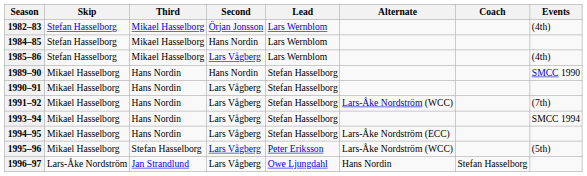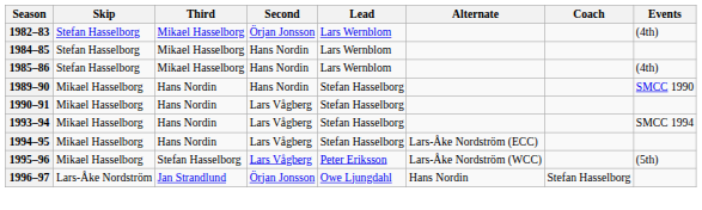 <table class="wikitable">
 <tr>
 <th scope="col" width=60>Season</th>
 <th scope="col">Skip</th>
 <th scope="col">Third</th>
 <th scope="col">Second</th>
 <th scope="col">Lead</th>
 <th scope="col">Alternate</th>
 <th scope="col">Coach</th>
 <th scope="col">Events</th>
 </tr>
 <tr>
 <th scope="row">1982–83</th>
 <td><a href='#'>Stefan Hasselborg</a></td>
 <td><a href='#'>Mikael Hasselborg</a></td>
 <td><a href='#'>Örjan Jonsson</a></td>
 <td><a href='#'>Lars Wernblom</a></td>
 <td></td>
 <td></td>
 <td> (4th)</td>
 </tr>
 <tr>
 <th scope="row">1984–85</th>
 <td>Stefan Hasselborg</td>
 <td>Mikael Hasselborg</td>
 <td>Hans Nordin</td>
 <td>Lars Wernblom</td>
 <td></td>
 <td></td>
 <td> </td>
 </tr>
 <tr>
 <th scope="row">1985–86</th>
 <td>Stefan Hasselborg</td>
 <td>Mikael Hasselborg</td>
-<td><a href='#'>Lars Vågberg</a></td>
+<td>Hans Nordin</td>
 <td>Lars Wernblom</td>
 <td></td>
 <td></td>
 <td> (4th)</td>
 </tr>
 <tr>
 <th scope="row">1989–90</th>
 <td>Mikael Hasselborg</td>
 <td>Hans Nordin</td>
 <td>Hans Nordin</td>
 <td>Stefan Hasselborg</td>
 <td></td>
 <td></td>
 <td><a href='#'>SMCC</a> 1990 </td>
 </tr>
 <tr>
 <th scope="row">1990–91</th>
 <td>Mikael Hasselborg</td>
 <td>Hans Nordin</td>
 <td>Lars Vågberg</td>
 <td>Stefan Hasselborg</td>
 <td></td>
 <td></td>
 <td> </td>
-</tr>
-<tr>
-<th scope="row">1991–92</th>
-<td>Mikael Hasselborg</td>
-<td>Hans Nordin</td>
-<td>Lars Vågberg</td>
-<td>Stefan Hasselborg</td>
-<td><a href='#'>Lars-Åke Nordström</a> (WCC)</td>
-<td></td>
-<td> (7th)</td>
 </tr>
 <tr>
 <th scope="row">1993–94</th>
 <td>Mikael Hasselborg</td>
 <td>Hans Nordin</td>
 <td>Lars Vågberg</td>
 <td>Stefan Hasselborg</td>
 <td></td>
 <td></td>
 <td>SMCC 1994 </td>
 </tr>
 <tr>
 <th scope="row">1994–95</th>
 <td>Mikael Hasselborg</td>
 <td>Hans Nordin</td>
 <td>Lars Vågberg</td>
 <td>Stefan Hasselborg</td>
 <td>Lars-Åke Nordström (ECC)</td>
 <td></td>
 <td> </td>
 </tr>
 <tr>
 <th scope="row">1995–96</th>
 <td>Mikael Hasselborg</td>
 <td>Stefan Hasselborg</td>
 <td><a href='#'>Lars Vågberg</a></td>
 <td><a href='#'>Peter Eriksson</a></td>
 <td>Lars-Åke Nordström (WCC)</td>
 <td></td>
 <td> (5th)</td>
 </tr>
 <tr>
 <th scope="row">1996–97</th>
 <td>Lars-Åke Nordström</td>
 <td><a href='#'>Jan Strandlund</a></td>
-<td>Lars Vågberg</td>
+<td><a href='#'>Örjan Jonsson</a></td>
 <td><a href='#'>Owe Ljungdahl</a></td>
 <td>Hans Nordin</td>
 <td>Stefan Hasselborg</td>
 <td> </td>
 </tr>
 </table>
